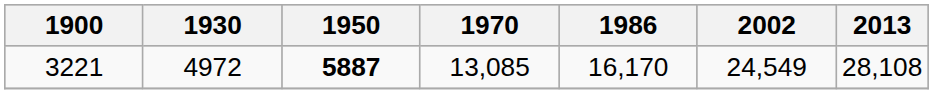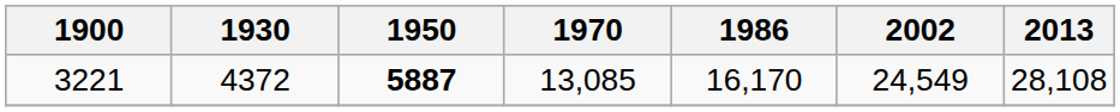 <table class="wikitable">
 <tr>
 <th width="15%">1900</th>
 <th width="15%">1930</th>
 <th width="15%">1950</th>
 <th width="15%">1970</th>
 <th width="15%">1986</th>
 <th width="15%">2002</th>
 <th width="15%">2013</th>
 </tr>
 <tr>
 <td align="center">3221</td>
-<td align="center">4972</td>
+<td align="center">4372</td>
 <td align="center"><strong>5887</strong></td>
 <td align="center">13,085</td>
 <td align="center">16,170</td>
 <td align="center">24,549</td>
 <td align="center">28,108</td>
 </tr>
 <tr>
 </tr>
 </table>
